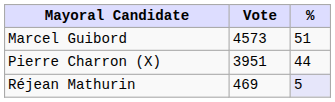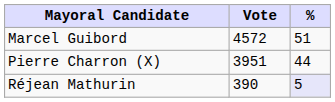 <table class="wikitable">
 <tr>
 <th style="background:#ddf; width:200px;">Mayoral Candidate  </th>
 <th style="background:#ddf; width:50px;">Vote</th>
 <th style="background:#ddf; width:30px;">%</th>
 </tr>
 <tr>
 <td>Marcel Guibord</td>
-<td>4573</td>
+<td>4572</td>
 <td>51</td>
 </tr>
 <tr>
 <td>Pierre Charron (X)</td>
 <td>3951</td>
 <td>44</td>
 </tr>
 <tr>
 <td>Réjean Mathurin</td>
-<td>469</td>
+<td>390</td>
 <td style="background: lavender;">5</td>
 </tr>
 </table>
